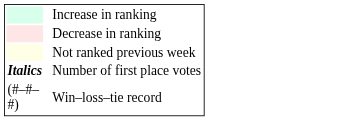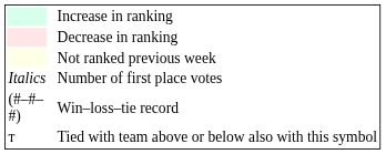 <table style="border:1px solid black;">
 <tr>
 <td style="background:#D8FFEB; width:20px;"></td>
 <td> </td>
 <td>Increase in ranking</td>
 </tr>
 <tr>
 <td style="background:#FFE6E6; width:20px;"></td>
 <td> </td>
 <td>Decrease in ranking</td>
 </tr>
 <tr>
 <td style="background:#FFFFE6; width:20px;"></td>
 <td> </td>
 <td>Not ranked previous week</td>
 </tr>
 <tr>
-<td><strong><em>Italics</em></strong></td>
+<td><em>Italics</em></td>
 <td> </td>
 <td>Number of first place votes</td>
 </tr>
 <tr>
 <td>(#–#–#)</td>
 <td> </td>
 <td>Win–loss–tie record</td>
 </tr>
+<tr>
+<td>т</td>
+<td></td>
+<td>Tied with team above or below also with this symbol</td>
+</tr>
 </table>
